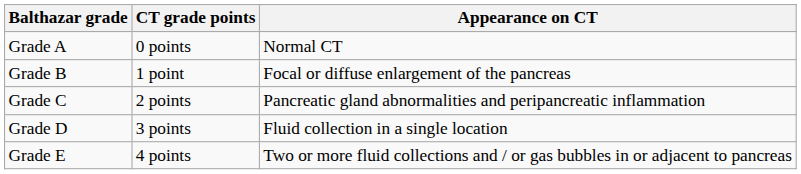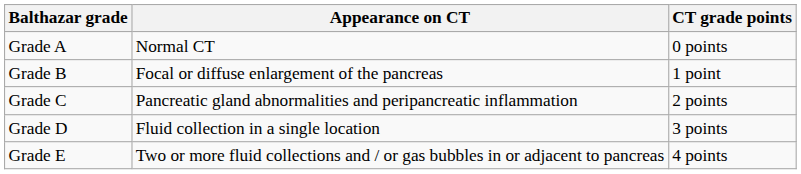 <table class="wikitable">
 <tr>
 <th>Balthazar grade</th>
+<th>Appearance on CT</th>
 <th>CT grade points</th>
-<th>Appearance on CT</th>
 </tr>
 <tr>
 <td>Grade A</td>
+<td>Normal CT</td>
 <td>0 points</td>
-<td>Normal CT</td>
 </tr>
 <tr>
 <td>Grade B</td>
+<td>Focal or diffuse enlargement of the pancreas</td>
 <td>1 point</td>
-<td>Focal or diffuse enlargement of the pancreas</td>
 </tr>
 <tr>
 <td>Grade C</td>
+<td>Pancreatic gland abnormalities and peripancreatic inflammation</td>
 <td>2 points</td>
-<td>Pancreatic gland abnormalities and peripancreatic inflammation</td>
 </tr>
 <tr>
 <td>Grade D</td>
+<td>Fluid collection in a single location</td>
 <td>3 points</td>
-<td>Fluid collection in a single location</td>
 </tr>
 <tr>
 <td>Grade E</td>
+<td>Two or more fluid collections and / or gas bubbles in or adjacent to pancreas</td>
 <td>4 points</td>
-<td>Two or more fluid collections and / or gas bubbles in or adjacent to pancreas</td>
 </tr>
 </table>
